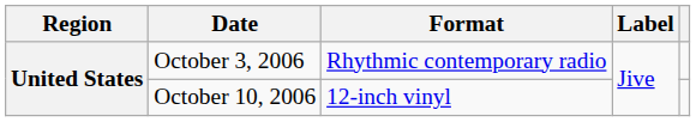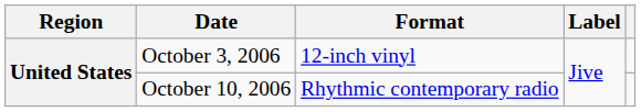 <table class="wikitable plainrowheaders">
 <tr>
 <th scope="col">Region</th>
 <th scope="col">Date</th>
 <th scope="col">Format</th>
 <th scope="col">Label</th>
 <th scope="col"></th>
 </tr>
 <tr>
 <th rowspan="2" scope="row">United States</th>
 <td>October 3, 2006</td>
-<td><a href='#'>Rhythmic contemporary radio</a></td>
+<td><a href='#'>12-inch vinyl</a></td>
 <td rowspan="2"><a href='#'>Jive</a></td>
 <td></td>
 </tr>
 <tr>
 <td>October 10, 2006</td>
-<td><a href='#'>12-inch vinyl</a></td>
+<td><a href='#'>Rhythmic contemporary radio</a></td>
 <td></td>
 </tr>
 </table>
